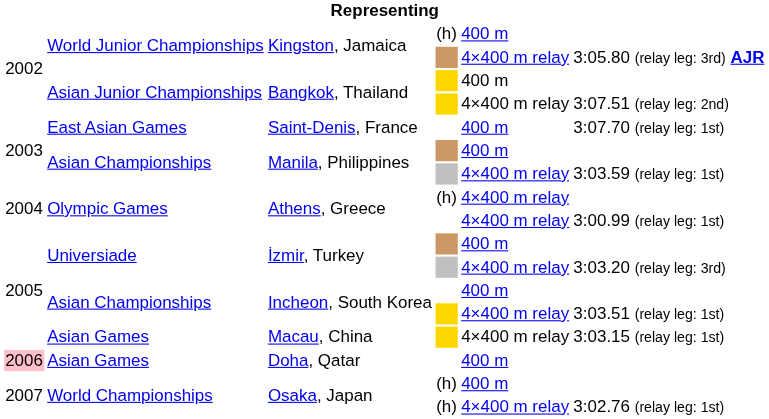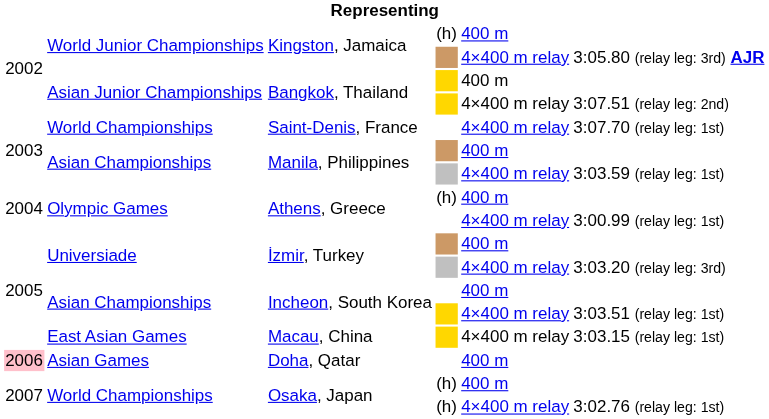 <table>
 <tr>
 <th colspan="6">Representing </th>
 </tr>
 <tr>
 <td rowspan=4>2002</td>
 <td rowspan=2><a href='#'>World Junior Championships</a></td>
 <td rowspan=2><a href='#'>Kingston</a>, Jamaica</td>
 <td> (h)</td>
 <td><a href='#'>400 m</a></td>
 <td></td>
 </tr>
 <tr>
 <td bgcolor="cc9966"></td>
 <td><a href='#'>4×400 m relay</a></td>
 <td>3:05.80 <small>(relay leg: 3rd)</small> <strong><a href='#'>AJR</a></strong></td>
 </tr>
 <tr>
 <td rowspan=2><a href='#'>Asian Junior Championships</a></td>
 <td rowspan=2><a href='#'>Bangkok</a>, Thailand</td>
 <td bgcolor="gold"></td>
 <td>400 m</td>
 <td></td>
 </tr>
 <tr>
 <td bgcolor="gold"></td>
 <td>4×400 m relay</td>
 <td>3:07.51 <small>(relay leg: 2nd)</small></td>
 </tr>
 <tr>
 <td rowspan=3>2003</td>
-<td><a href='#'>East Asian Games</a></td>
+<td><a href='#'>World Championships</a></td>
 <td><a href='#'>Saint-Denis</a>, France</td>
 <td></td>
-<td><a href='#'>400 m</a></td>
+<td><a href='#'>4×400 m relay</a></td>
 <td>3:07.70 <small>(relay leg: 1st)</small></td>
 </tr>
 <tr>
 <td rowspan=2><a href='#'>Asian Championships</a></td>
 <td rowspan=2><a href='#'>Manila</a>, Philippines</td>
 <td bgcolor="cc9966"></td>
 <td><a href='#'>400 m</a></td>
 <td></td>
 </tr>
 <tr>
 <td bgcolor="silver"></td>
 <td><a href='#'>4×400 m relay</a></td>
 <td>3:03.59 <small>(relay leg: 1st)</small></td>
 </tr>
 <tr>
 <td rowspan=2>2004</td>
 <td rowspan=2><a href='#'>Olympic Games</a></td>
 <td rowspan=2><a href='#'>Athens</a>, Greece</td>
 <td> (h)</td>
-<td><a href='#'>4×400 m relay</a></td>
+<td><a href='#'>400 m</a></td>
 <td></td>
 </tr>
 <tr>
 <td></td>
 <td><a href='#'>4×400 m relay</a></td>
 <td>3:00.99 <small>(relay leg: 1st)</small></td>
 </tr>
 <tr>
 <td rowspan=5>2005</td>
 <td rowspan=2><a href='#'>Universiade</a></td>
 <td rowspan=2><a href='#'>İzmir</a>, Turkey</td>
 <td bgcolor="cc9966"></td>
 <td><a href='#'>400 m</a></td>
 <td></td>
 </tr>
 <tr>
 <td bgcolor="silver"></td>
 <td><a href='#'>4×400 m relay</a></td>
 <td>3:03.20 <small>(relay leg: 3rd)</small> <strong></strong></td>
 </tr>
 <tr>
 <td rowspan=2><a href='#'>Asian Championships</a></td>
 <td rowspan=2><a href='#'>Incheon</a>, South Korea</td>
 <td></td>
 <td><a href='#'>400 m</a></td>
 <td></td>
 </tr>
 <tr>
 <td bgcolor="gold"></td>
 <td><a href='#'>4×400 m relay</a></td>
 <td>3:03.51 <small>(relay leg: 1st)</small></td>
 </tr>
 <tr>
-<td><a href='#'>Asian Games</a></td>
+<td><a href='#'>East Asian Games</a></td>
 <td><a href='#'>Macau</a>, China</td>
 <td bgcolor="gold"></td>
 <td>4×400 m relay</td>
 <td>3:03.15 <small>(relay leg: 1st)</small></td>
 </tr>
 <tr>
 <td style="background: pink;">2006</td>
 <td><a href='#'>Asian Games</a></td>
 <td><a href='#'>Doha</a>, Qatar</td>
 <td></td>
 <td><a href='#'>400 m</a></td>
 <td></td>
 </tr>
 <tr>
 <td rowspan=2>2007</td>
 <td rowspan=2><a href='#'>World Championships</a></td>
 <td rowspan=2><a href='#'>Osaka</a>, Japan</td>
 <td> (h)</td>
 <td><a href='#'>400 m</a></td>
 <td></td>
 </tr>
 <tr>
 <td> (h)</td>
 <td><a href='#'>4×400 m relay</a></td>
 <td>3:02.76 <small>(relay leg: 1st)</small></td>
 </tr>
 </table>
